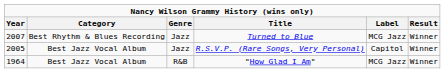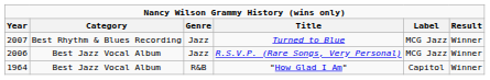 <table class=wikitable>
 <tr>
 <td colspan="6" style="text-align:center;"><strong>Nancy Wilson Grammy History (wins only)</strong></td>
 </tr>
 <tr>
 <th>Year</th>
 <th>Category</th>
 <th>Genre</th>
 <th>Title</th>
 <th>Label</th>
 <th>Result</th>
 </tr>
 <tr align=center>
 <td>2007</td>
 <td>Best Rhythm & Blues Recording</td>
 <td>Jazz</td>
 <td><em><a href='#'>Turned to Blue</a></em></td>
 <td>MCG Jazz</td>
 <td>Winner</td>
 </tr>
 <tr align=center>
-<td>2005</td>
+<td>2006</td>
 <td>Best Jazz Vocal Album</td>
 <td>Jazz</td>
 <td><em><a href='#'>R.S.V.P. (Rare Songs, Very Personal)</a></em></td>
-<td>Capitol</td>
+<td>MCG Jazz</td>
 <td>Winner</td>
 </tr>
 <tr align=center>
 <td>1964</td>
 <td>Best Jazz Vocal Album</td>
 <td>R&B</td>
 <td>"<a href='#'>How Glad I Am</a>"</td>
-<td>MCG Jazz</td>
+<td>Capitol</td>
 <td>Winner</td>
 </tr>
 </table>
